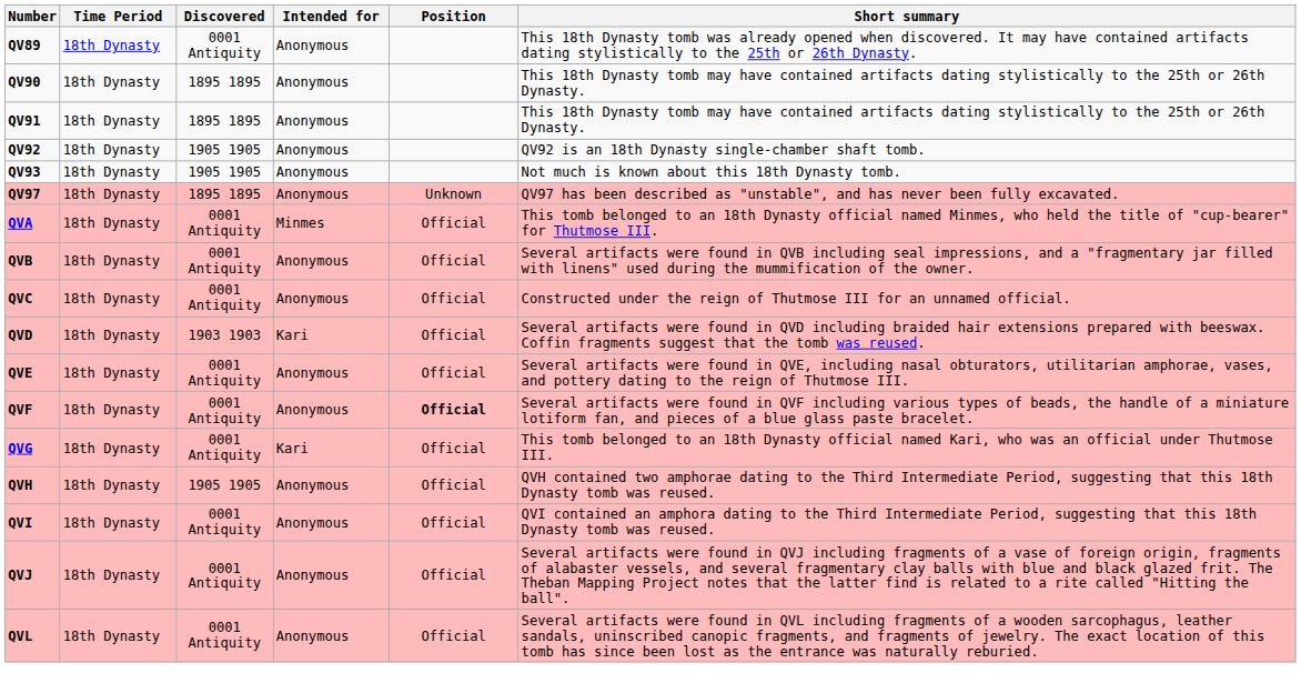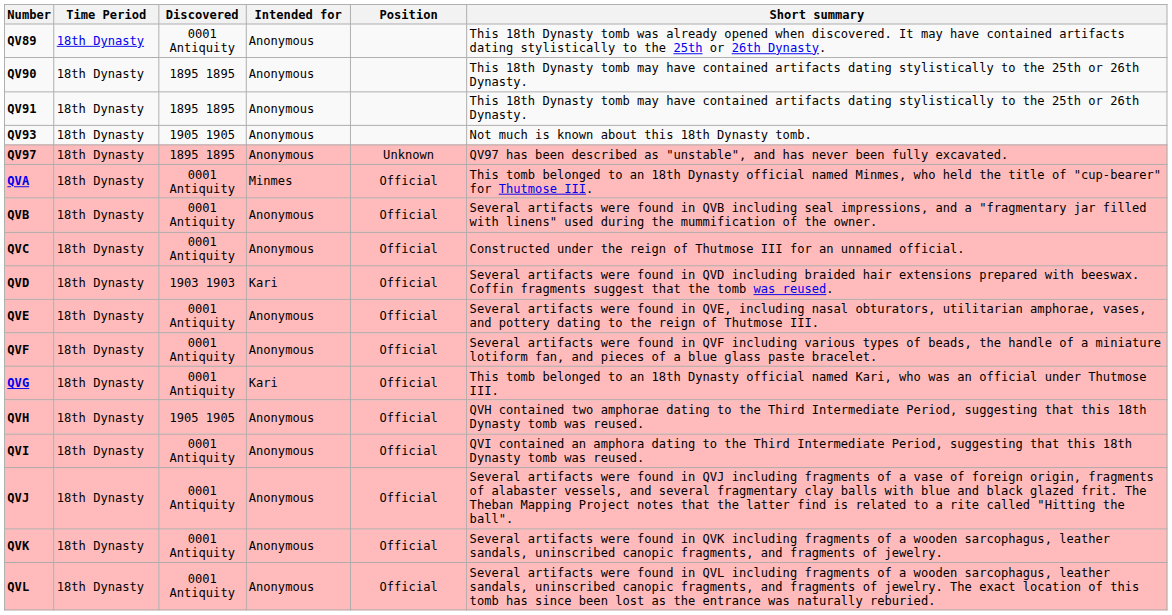 <table class="wikitable">
 <tr>
 <th>Number</th>
 <th width=9%>Time Period</th>
 <th>Discovered</th>
 <th width=9%>Intended for</th>
 <th width=10%>Position</th>
 <th>Short summary</th>
 </tr>
 <tr>
 <td><strong>QV89</strong></td>
 <td><a href='#'>18th Dynasty</a></td>
 <td style="text-align: center;"><span>0001</span> Antiquity</td>
 <td>Anonymous</td>
 <td></td>
 <td>This 18th Dynasty tomb was already opened when discovered. It may have contained artifacts dating stylistically to the <a href='#'>25th</a> or <a href='#'>26th Dynasty</a>.</td>
 </tr>
 <tr>
 <td><strong>QV90</strong></td>
 <td>18th Dynasty</td>
 <td style="text-align: center;"><span>1895</span> 1895</td>
 <td>Anonymous</td>
 <td></td>
 <td>This 18th Dynasty tomb may have contained artifacts dating stylistically to the 25th or 26th Dynasty.</td>
 </tr>
 <tr>
 <td><strong>QV91</strong></td>
 <td>18th Dynasty</td>
 <td style="text-align: center;"><span>1895</span> 1895</td>
 <td>Anonymous</td>
 <td></td>
 <td>This 18th Dynasty tomb may have contained artifacts dating stylistically to the 25th or 26th Dynasty.</td>
-</tr>
-<tr>
-<td><strong>QV92</strong></td>
-<td>18th Dynasty</td>
-<td style="text-align: center;"><span>1905</span> 1905</td>
-<td>Anonymous</td>
-<td></td>
-<td>QV92 is an 18th Dynasty single-chamber shaft tomb.</td>
 </tr>
 <tr>
 <td><strong>QV93</strong></td>
 <td>18th Dynasty</td>
 <td style="text-align: center;"><span>1905</span> 1905</td>
 <td>Anonymous</td>
 <td></td>
 <td>Not much is known about this 18th Dynasty tomb.</td>
 </tr>
 <tr style="background:#ffbbbb;">
 <td><strong>QV97</strong></td>
 <td>18th Dynasty</td>
 <td style="text-align: center;"><span>1895</span> 1895</td>
 <td>Anonymous</td>
 <td style="text-align: center;">Unknown</td>
 <td>QV97 has been described as "unstable", and has never been fully excavated.</td>
 </tr>
 <tr style="background:#ffbbbb;">
 <td><strong><a href='#'>QVA</a></strong></td>
 <td>18th Dynasty</td>
 <td style="text-align: center;"><span>0001</span> Antiquity</td>
 <td>Minmes</td>
 <td style="text-align: center;">Official</td>
 <td>This tomb belonged to an 18th Dynasty official named Minmes, who held the title of "cup-bearer" for <a href='#'>Thutmose III</a>.</td>
 </tr>
 <tr style="background:#ffbbbb;">
 <td><strong>QVB</strong></td>
 <td>18th Dynasty</td>
 <td style="text-align: center;"><span>0001</span> Antiquity</td>
 <td>Anonymous</td>
 <td style="text-align: center;">Official</td>
 <td>Several artifacts were found in QVB including seal impressions, and a "fragmentary jar filled with linens" used during the mummification of the owner.</td>
 </tr>
 <tr style="background:#ffbbbb;">
 <td><strong>QVC</strong></td>
 <td>18th Dynasty</td>
 <td style="text-align: center;"><span>0001</span> Antiquity</td>
 <td>Anonymous</td>
 <td style="text-align: center;">Official</td>
 <td>Constructed under the reign of Thutmose III for an unnamed official.</td>
 </tr>
 <tr style="background:#ffbbbb;">
 <td><strong>QVD</strong></td>
 <td>18th Dynasty</td>
 <td style="text-align: center;"><span>1903</span> 1903</td>
 <td>Kari</td>
 <td style="text-align: center;">Official</td>
 <td>Several artifacts were found in QVD including braided hair extensions prepared with beeswax. Coffin fragments suggest that the tomb <a href='#'>was reused</a>.</td>
 </tr>
 <tr style="background:#ffbbbb;">
 <td><strong>QVE</strong></td>
 <td>18th Dynasty</td>
 <td style="text-align: center;"><span>0001</span> Antiquity</td>
 <td>Anonymous</td>
 <td style="text-align: center;">Official</td>
 <td>Several artifacts were found in QVE, including nasal obturators, utilitarian amphorae, vases, and pottery dating to the reign of Thutmose III.</td>
 </tr>
 <tr style="background:#ffbbbb;">
 <td><strong>QVF</strong></td>
 <td>18th Dynasty</td>
 <td style="text-align: center;"><span>0001</span> Antiquity</td>
 <td>Anonymous</td>
-<td style="text-align: center;"><strong>Official</strong></td>
+<td style="text-align: center;">Official</td>
 <td>Several artifacts were found in QVF including various types of beads, the handle of a miniature lotiform fan, and pieces of a blue glass paste bracelet.</td>
 </tr>
 <tr style="background:#ffbbbb;">
 <td><strong><a href='#'>QVG</a></strong></td>
 <td>18th Dynasty</td>
 <td style="text-align: center;"><span>0001</span> Antiquity</td>
 <td>Kari</td>
 <td style="text-align: center;">Official</td>
 <td>This tomb belonged to an 18th Dynasty official named Kari, who was an official under Thutmose III.</td>
 </tr>
 <tr style="background:#ffbbbb;">
 <td><strong>QVH</strong></td>
 <td>18th Dynasty</td>
 <td style="text-align: center;"><span>1905</span> 1905</td>
 <td>Anonymous</td>
 <td style="text-align: center;">Official</td>
 <td>QVH contained two amphorae dating to the Third Intermediate Period, suggesting that this 18th Dynasty tomb was reused.</td>
 </tr>
 <tr style="background:#ffbbbb;">
 <td><strong>QVI</strong></td>
 <td>18th Dynasty</td>
 <td style="text-align: center;"><span>0001</span> Antiquity</td>
 <td>Anonymous</td>
 <td style="text-align: center;">Official</td>
 <td>QVI contained an amphora dating to the Third Intermediate Period, suggesting that this 18th Dynasty tomb was reused.</td>
 </tr>
 <tr style="background:#ffbbbb;">
 <td><strong>QVJ</strong></td>
 <td>18th Dynasty</td>
 <td style="text-align: center;"><span>0001</span> Antiquity</td>
 <td>Anonymous</td>
 <td style="text-align: center;">Official</td>
 <td>Several artifacts were found in QVJ including fragments of a vase of foreign origin, fragments of alabaster vessels, and several fragmentary clay balls with blue and black glazed frit. The  Theban Mapping Project notes that the latter find is related to a rite called "Hitting the ball".</td>
 </tr>
 <tr style="background:#ffbbbb;">
+<td><strong>QVK</strong></td>
+<td>18th Dynasty</td>
+<td style="text-align: center;"><span>0001</span> Antiquity</td>
+<td>Anonymous</td>
+<td style="text-align: center;">Official</td>
+<td>Several artifacts were found in QVK including fragments of a wooden sarcophagus, leather sandals, uninscribed canopic fragments, and fragments of jewelry.</td>
+</tr>
+<tr style="background:#ffbbbb;">
 <td><strong>QVL</strong></td>
 <td>18th Dynasty</td>
 <td style="text-align: center;"><span>0001</span> Antiquity</td>
 <td>Anonymous</td>
 <td style="text-align: center;">Official</td>
 <td>Several artifacts were found in QVL including fragments of a wooden sarcophagus, leather sandals, uninscribed canopic fragments, and fragments of jewelry. The exact location of this tomb has since been lost as the entrance was naturally reburied.</td>
 </tr>
 </table>
